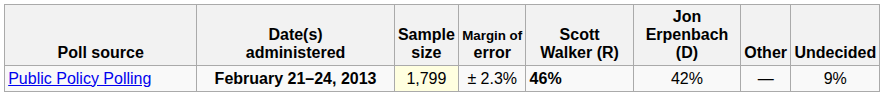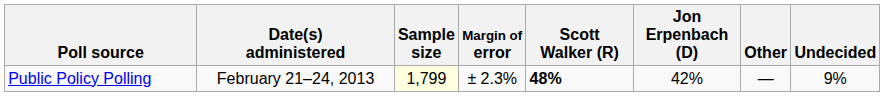 <table class="wikitable">
 <tr valign= bottom>
 <th style="width:185px;">Poll source</th>
 <th style="width:190px;">Date(s)<br>administered</th>
 <th class=small>Sample<br>size</th>
 <th><small>Margin of</small><br>error</th>
 <th style="width:100px;">Scott<br>Walker (R)</th>
 <th style="width:100px;">Jon<br>Erpenbach (D)</th>
 <th style="width:40px;">Other</th>
 <th style="width:40px;">Undecided</th>
 </tr>
 <tr>
 <td><a href='#'>Public Policy Polling</a></td>
-<td align=center><strong>February 21–24, 2013</strong></td>
+<td align=center>February 21–24, 2013</td>
 <td align=center style="background: lightyellow;">1,799</td>
 <td align=center>± 2.3%</td>
-<td><strong>46%</strong></td>
+<td><strong>48%</strong></td>
 <td align=center>42%</td>
 <td align=center>—</td>
 <td align=center>9%</td>
 </tr>
 </table>
